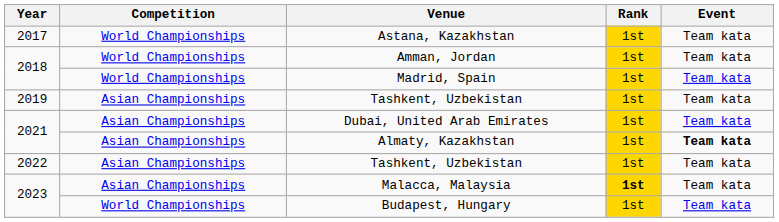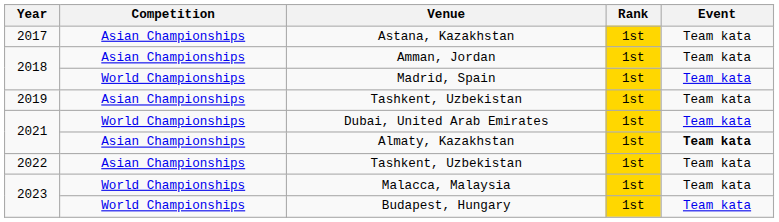 <table class="wikitable sortable" width=45% style="font-size:90%; text-align:center;">
 <tr>
 <th>Year</th>
 <th>Competition</th>
 <th>Venue</th>
 <th>Rank</th>
 <th>Event</th>
 </tr>
 <tr>
 <td>2017</td>
-<td><a href='#'>World Championships</a></td>
+<td><a href='#'>Asian Championships</a></td>
 <td>Astana, Kazakhstan</td>
 <td bgcolor="gold">1st</td>
 <td>Team kata</td>
 </tr>
 <tr>
 <td rowspan=2>2018</td>
-<td><a href='#'>World Championships</a></td>
+<td><a href='#'>Asian Championships</a></td>
 <td>Amman, Jordan</td>
 <td bgcolor="gold">1st</td>
 <td>Team kata</td>
 </tr>
 <tr>
 <td><a href='#'>World Championships</a></td>
 <td>Madrid, Spain</td>
 <td bgcolor="gold">1st</td>
 <td><a href='#'>Team kata</a></td>
 </tr>
 <tr>
 <td>2019</td>
 <td><a href='#'>Asian Championships</a></td>
 <td>Tashkent, Uzbekistan</td>
 <td bgcolor="gold">1st</td>
 <td>Team kata</td>
 </tr>
 <tr>
 <td rowspan=2>2021</td>
-<td><a href='#'>Asian Championships</a></td>
+<td><a href='#'>World Championships</a></td>
 <td>Dubai, United Arab Emirates</td>
 <td bgcolor="gold">1st</td>
 <td><a href='#'>Team kata</a></td>
 </tr>
 <tr>
 <td><a href='#'>Asian Championships</a></td>
 <td>Almaty, Kazakhstan</td>
 <td bgcolor="gold">1st</td>
 <td><strong>Team kata</strong></td>
 </tr>
 <tr>
 <td>2022</td>
 <td><a href='#'>Asian Championships</a></td>
 <td>Tashkent, Uzbekistan</td>
 <td bgcolor="gold">1st</td>
 <td>Team kata</td>
 </tr>
 <tr>
 <td rowspan=2>2023</td>
-<td><a href='#'>Asian Championships</a></td>
+<td><a href='#'>World Championships</a></td>
 <td>Malacca, Malaysia</td>
-<td bgcolor="gold"><strong>1st</strong></td>
+<td bgcolor="gold">1st</td>
 <td>Team kata</td>
 </tr>
 <tr>
 <td><a href='#'>World Championships</a></td>
 <td>Budapest, Hungary</td>
 <td bgcolor="gold">1st</td>
 <td><a href='#'>Team kata</a></td>
 </tr>
 </table>
